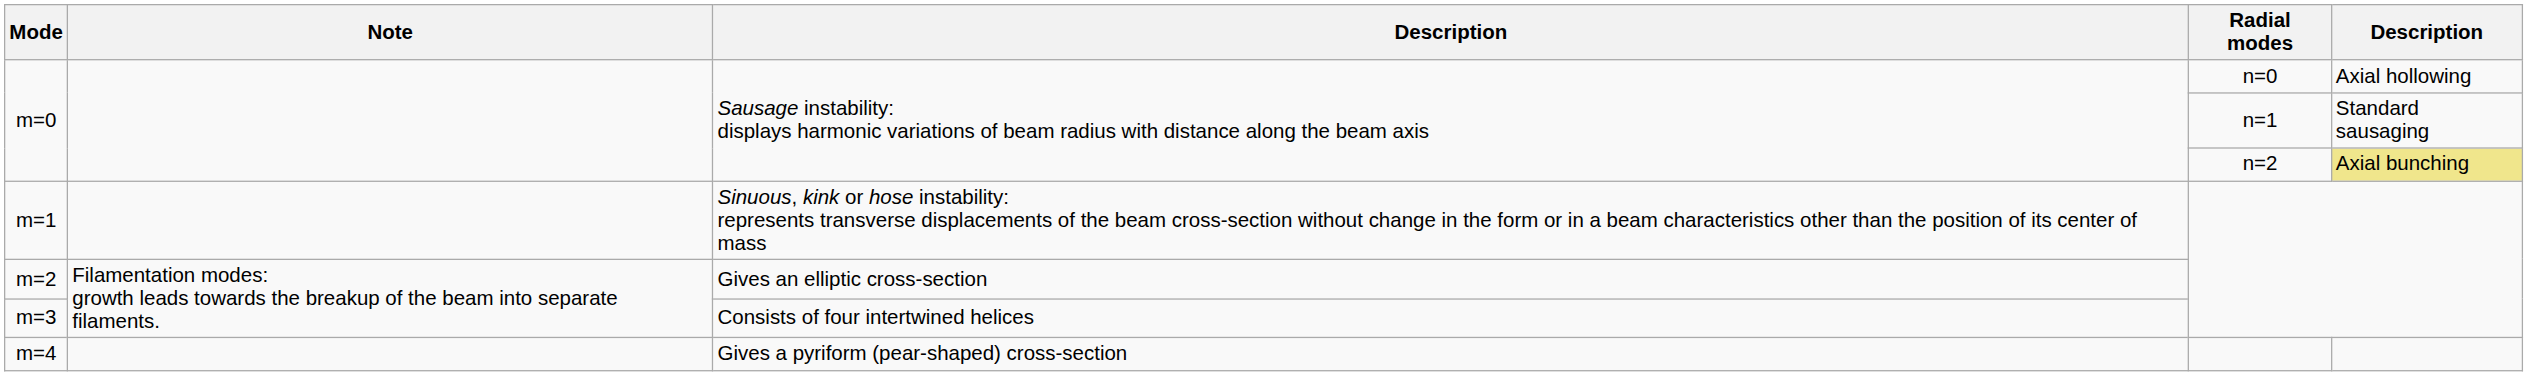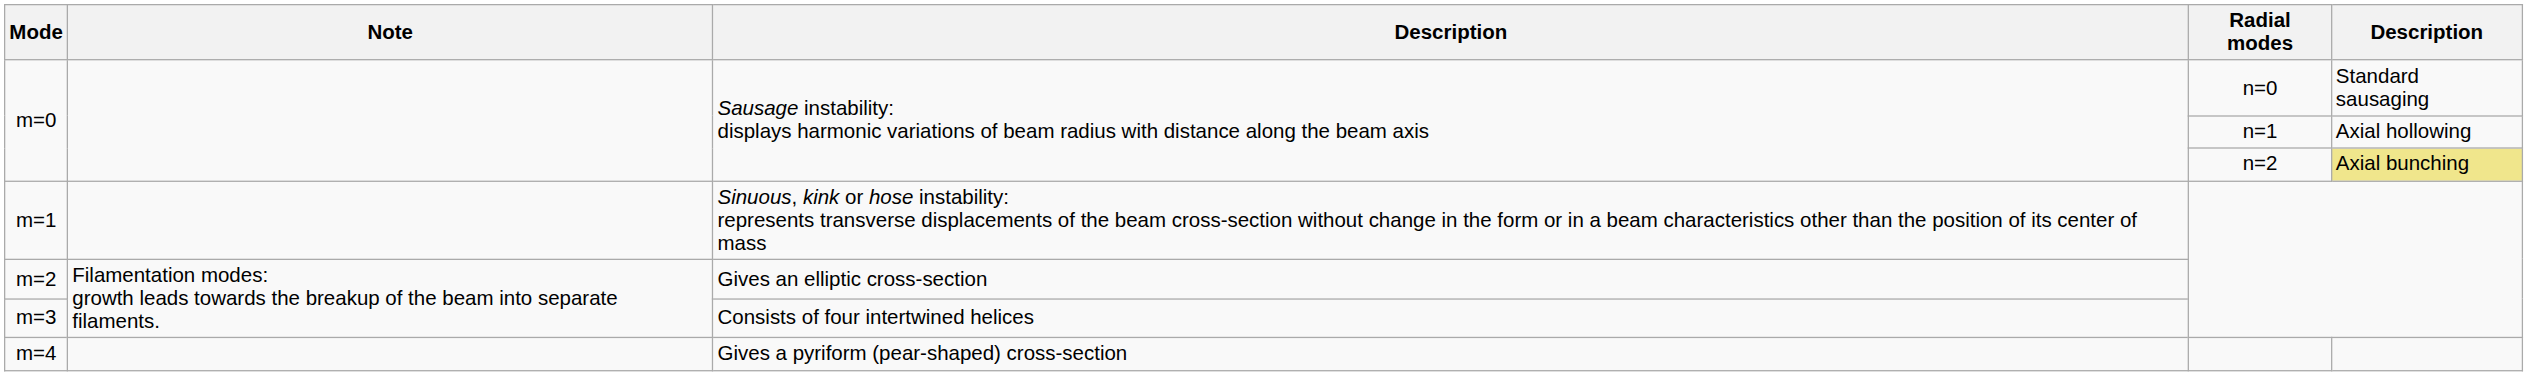 <table class="wikitable">
 <tr>
 <th>Mode<br></th>
 <th>Note</th>
 <th>Description</th>
 <th>Radial modes</th>
 <th>Description</th>
 </tr>
 <tr>
 <td align=center rowspan=3>m=0</td>
 <td rowspan=3></td>
 <td rowspan=3><em>Sausage</em> instability:<br>displays harmonic variations of beam radius with distance along the beam axis</td>
 <td align=center>n=0</td>
-<td>Axial hollowing</td>
+<td>Standard sausaging</td>
 </tr>
 <tr>
 <td align=center>n=1</td>
-<td>Standard sausaging</td>
+<td>Axial hollowing</td>
 </tr>
 <tr>
 <td align=center>n=2</td>
 <td style="background: khaki;">Axial bunching</td>
 </tr>
 <tr>
 <td align=center>m=1</td>
 <td></td>
 <td><em>Sinuous</em>, <em>kink</em> or <em>hose</em> instability:<br>represents transverse displacements of the beam cross-section without change in the form or in a beam characteristics other than the position of its center of mass</td>
 <td colspan=2 rowspan=3></td>
 </tr>
 <tr>
 <td align=center>m=2</td>
 <td rowspan=2>Filamentation modes:<br>growth leads towards the breakup of the beam into separate filaments.</td>
 <td>Gives an elliptic cross-section</td>
 </tr>
 <tr>
 <td align=center>m=3</td>
 <td>Consists of four intertwined helices</td>
 </tr>
 <tr>
 <td align=center>m=4</td>
 <td></td>
 <td>Gives a pyriform (pear-shaped) cross-section</td>
 <td></td>
 <td></td>
 </tr>
 </table>
